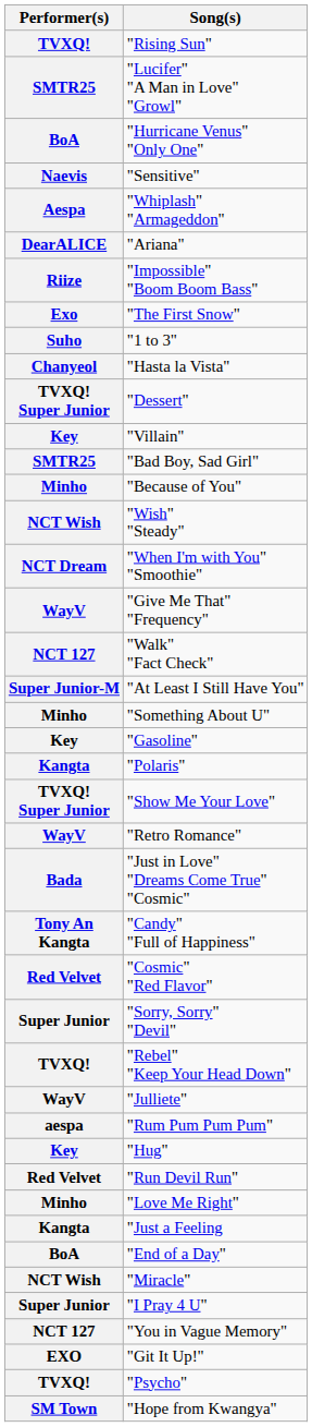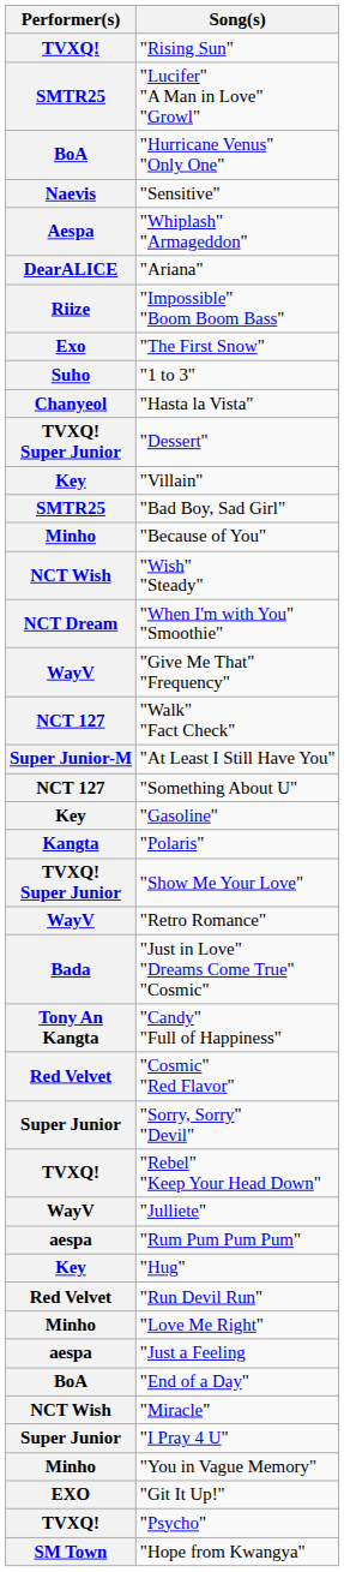 <table class="wikitable plainrowheaders">
 <tr>
 <th>Performer(s)</th>
 <th>Song(s)</th>
 </tr>
 <tr>
 <th scope="row"><a href='#'>TVXQ!</a></th>
 <td>"<a href='#'>Rising Sun</a>"</td>
 </tr>
 <tr>
 <th scope="row"><a href='#'>SMTR25</a></th>
 <td>"<a href='#'>Lucifer</a>"<br>"A Man in Love"<br>"<a href='#'>Growl</a>"</td>
 </tr>
 <tr>
 <th scope="row"><a href='#'>BoA</a></th>
 <td>"<a href='#'>Hurricane Venus</a>"<br>"<a href='#'>Only One</a>" </td>
 </tr>
 <tr>
 <th scope="row"><a href='#'>Naevis</a></th>
 <td>"Sensitive"</td>
 </tr>
 <tr>
 <th scope="row"><a href='#'>Aespa</a></th>
 <td>"<a href='#'>Whiplash</a>"<br>"<a href='#'>Armageddon</a>"</td>
 </tr>
 <tr>
 <th scope="row"><a href='#'>DearALICE</a></th>
 <td>"Ariana"</td>
 </tr>
 <tr>
 <th scope="row"><a href='#'>Riize</a></th>
 <td>"<a href='#'>Impossible</a>"<br>"<a href='#'>Boom Boom Bass</a>"</td>
 </tr>
 <tr>
 <th scope="row"><a href='#'>Exo</a></th>
 <td>"<a href='#'>The First Snow</a>"</td>
 </tr>
 <tr>
 <th scope="row"><a href='#'>Suho</a></th>
 <td>"1 to 3"</td>
 </tr>
 <tr>
 <th scope="row"><a href='#'>Chanyeol</a></th>
 <td>"Hasta la Vista"</td>
 </tr>
 <tr>
 <th scope="row">TVXQ!<br><a href='#'>Super Junior</a></th>
 <td>"<a href='#'>Dessert</a>" </td>
 </tr>
 <tr>
 <th scope="row"><a href='#'>Key</a></th>
 <td>"Villain" </td>
 </tr>
 <tr>
 <th scope="row"><a href='#'>SMTR25</a></th>
 <td>"Bad Boy, Sad Girl" </td>
 </tr>
 <tr>
 <th scope="row"><a href='#'>Minho</a></th>
 <td>"Because of You" </td>
 </tr>
 <tr>
 <th scope="row"><a href='#'>NCT Wish</a></th>
 <td>"<a href='#'>Wish</a>"<br>"Steady"</td>
 </tr>
 <tr>
 <th scope="row"><a href='#'>NCT Dream</a></th>
 <td>"<a href='#'>When I'm with You</a>"<br>"Smoothie"</td>
 </tr>
 <tr>
 <th scope="row"><a href='#'>WayV</a></th>
 <td>"Give Me That"<br>"Frequency"</td>
 </tr>
 <tr>
 <th scope="row"><a href='#'>NCT 127</a></th>
 <td>"Walk"<br>"Fact Check"</td>
 </tr>
 <tr>
 <th scope="row"><a href='#'>Super Junior-M</a></th>
 <td>"At Least I Still Have You"</td>
 </tr>
 <tr>
-<th scope="row">Minho</th>
+<th scope="row">NCT 127</th>
 <td>"Something About U"</td>
 </tr>
 <tr>
 <th scope="row">Key</th>
 <td>"<a href='#'>Gasoline</a>"</td>
 </tr>
 <tr>
 <th scope="row"><a href='#'>Kangta</a></th>
 <td>"<a href='#'>Polaris</a>" </td>
 </tr>
 <tr>
 <th scope="row">TVXQ!<br><a href='#'>Super Junior</a></th>
 <td>"<a href='#'>Show Me Your Love</a>" </td>
 </tr>
 <tr>
 <th scope="row"><a href='#'>WayV</a></th>
 <td>"Retro Romance"</td>
 </tr>
 <tr>
 <th scope="row"><a href='#'>Bada</a></th>
 <td>"Just in Love"<br>"<a href='#'>Dreams Come True</a>" <br>"Cosmic" </td>
 </tr>
 <tr>
 <th scope="row"><a href='#'>Tony An</a><br>Kangta</th>
 <td>"<a href='#'>Candy</a>" <br>"Full of Happiness" </td>
 </tr>
 <tr>
 <th scope="row"><a href='#'>Red Velvet</a></th>
 <td>"<a href='#'>Cosmic</a>"<br>"<a href='#'>Red Flavor</a>"</td>
 </tr>
 <tr>
 <th scope="row">Super Junior</th>
 <td>"<a href='#'>Sorry, Sorry</a>"<br>"<a href='#'>Devil</a>"</td>
 </tr>
 <tr>
 <th scope="row">TVXQ!</th>
 <td>"<a href='#'>Rebel</a>"<br>"<a href='#'>Keep Your Head Down</a>"</td>
 </tr>
 <tr>
 <th scope="row">WayV</th>
 <td>"<a href='#'>Julliete</a>"</td>
 </tr>
 <tr>
 <th scope="row">aespa</th>
 <td>"<a href='#'>Rum Pum Pum Pum</a>"</td>
 </tr>
 <tr>
 <th scope="row"><a href='#'>Key</a></th>
 <td>"<a href='#'>Hug</a>"</td>
 </tr>
 <tr>
 <th scope="row">Red Velvet</th>
 <td>"<a href='#'>Run Devil Run</a>"</td>
 </tr>
 <tr>
 <th scope="row">Minho</th>
 <td>"<a href='#'>Love Me Right</a>"</td>
 </tr>
 <tr>
-<th scope="row">Kangta</th>
+<th scope="row">aespa</th>
 <td>"<a href='#'>Just a Feeling</a></td>
 </tr>
 <tr>
 <th scope="row">BoA</th>
 <td>"<a href='#'>End of a Day</a>"</td>
 </tr>
 <tr>
 <th scope="row">NCT Wish</th>
 <td>"<a href='#'>Miracle</a>"</td>
 </tr>
 <tr>
 <th scope="row">Super Junior</th>
 <td>"<a href='#'>I Pray 4 U</a>"</td>
 </tr>
 <tr>
-<th scope="row">NCT 127</th>
+<th scope="row">Minho</th>
 <td>"You in Vague Memory"</td>
 </tr>
 <tr>
 <th scope="row">EXO</th>
 <td>"Git It Up!"</td>
 </tr>
 <tr>
 <th scope="row">TVXQ!</th>
 <td>"<a href='#'>Psycho</a>"</td>
 </tr>
 <tr>
 <th scope="row"><a href='#'>SM Town</a></th>
 <td>"Hope from Kwangya"</td>
 </tr>
 </table>
